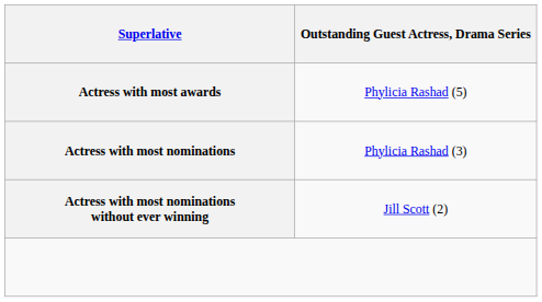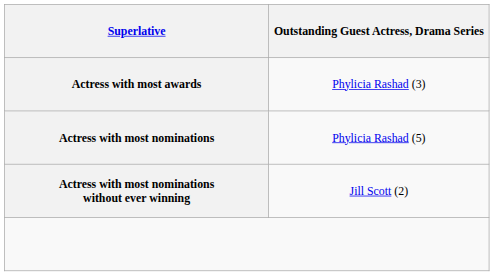 <table class="wikitable" style="text-align: center">
 <tr style="height:4.5em;">
 <th width="350"><strong><a href='#'>Superlative</a></strong></th>
 <th colspan="2" width="290"><strong> Outstanding Guest Actress, Drama Series</strong></th>
 </tr>
 <tr style="height:4.5em;">
 <th width="350">Actress with most awards</th>
-<td><a href='#'>Phylicia Rashad</a> (5)</td>
+<td><a href='#'>Phylicia Rashad</a> (3)</td>
 </tr>
 <tr style="height:4.5em;">
 <th>Actress with most nominations</th>
-<td><a href='#'>Phylicia Rashad</a> (3)</td>
+<td><a href='#'>Phylicia Rashad</a> (5)</td>
 </tr>
 <tr style="height:4.5em;">
 <th>Actress with most nominations <br> without ever winning</th>
 <td><a href='#'>Jill Scott</a> (2)</td>
 </tr>
 <tr style="height:4.5em;">
 </tr>
 </table>
